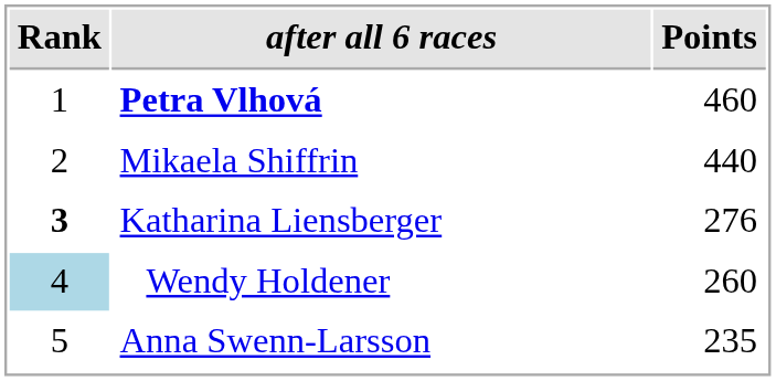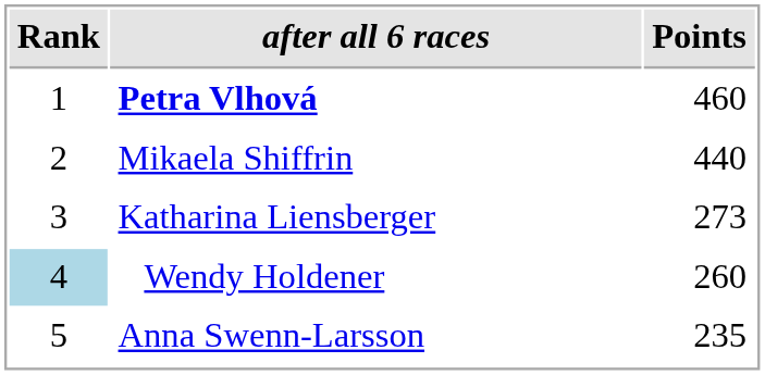 <table cellspacing="1" cellpadding="3" style="border:1px solid #aaa; font-size:86%;">
 <tr style="background:#e4e4e4;">
 <th style="border-bottom:1px solid #aaa; width:10px;">Rank</th>
 <th style="border-bottom:1px solid #aaa; width:200px; white-space:nowrap;"><em>after all 6 races</em></th>
 <th style="border-bottom:1px solid #aaa; width:20px;">Points</th>
 </tr>
 <tr>
 <td style="text-align:center;">1</td>
 <td> <strong><a href='#'>Petra Vlhová</a></strong></td>
 <td align="right">460</td>
 </tr>
 <tr>
 <td style="text-align:center;">2</td>
 <td> <a href='#'>Mikaela Shiffrin</a></td>
 <td align="right">440</td>
 </tr>
 <tr>
-<td style="text-align:center;"><strong>3</strong></td>
+<td style="text-align:center;">3</td>
 <td> <a href='#'>Katharina Liensberger</a></td>
-<td align="right">276</td>
+<td align="right">273</td>
 </tr>
 <tr>
 <td style="background: lightblue; text-align:center;">4</td>
 <td>   <a href='#'>Wendy Holdener</a></td>
 <td align="right">260</td>
 </tr>
 <tr>
 <td style="text-align:center;">5</td>
 <td> <a href='#'>Anna Swenn-Larsson</a></td>
 <td align="right">235</td>
 </tr>
 </table>
